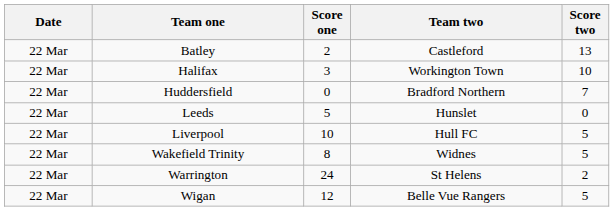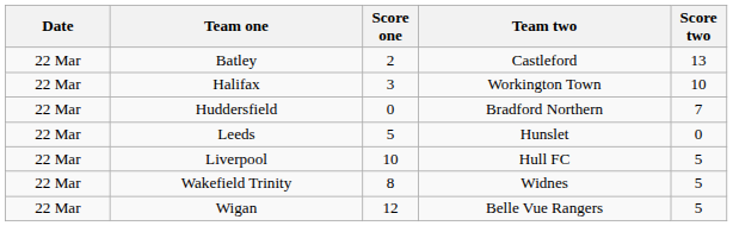 <table class="wikitable" style="text-align: center">
 <tr>
 <th width=100>Date</th>
 <th width=250>Team one</th>
 <th width=50>Score one</th>
 <th width=250>Team two</th>
 <th width=50>Score two</th>
 </tr>
 <tr>
 <td>22 Mar</td>
 <td>Batley</td>
 <td>2</td>
 <td>Castleford</td>
 <td>13</td>
 </tr>
 <tr>
 <td>22 Mar</td>
 <td>Halifax</td>
 <td>3</td>
 <td>Workington Town</td>
 <td>10</td>
 </tr>
 <tr>
 <td>22 Mar</td>
 <td>Huddersfield</td>
 <td>0</td>
 <td>Bradford Northern</td>
 <td>7</td>
 </tr>
 <tr>
 <td>22 Mar</td>
 <td>Leeds</td>
 <td>5</td>
 <td>Hunslet</td>
 <td>0</td>
 </tr>
 <tr>
 <td>22 Mar</td>
 <td>Liverpool</td>
 <td>10</td>
 <td>Hull FC</td>
 <td>5</td>
 </tr>
 <tr>
 <td>22 Mar</td>
 <td>Wakefield Trinity</td>
 <td>8</td>
 <td>Widnes</td>
 <td>5</td>
 </tr>
 <tr>
 <td>22 Mar</td>
-<td>Warrington</td>
-<td>24</td>
-<td>St Helens</td>
-<td>2</td>
-</tr>
-<tr>
-<td>22 Mar</td>
 <td>Wigan</td>
 <td>12</td>
 <td>Belle Vue Rangers</td>
 <td>5</td>
 </tr>
 </table>
